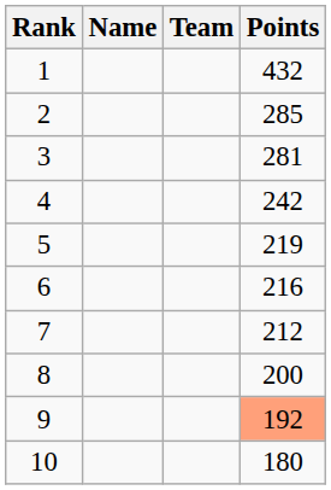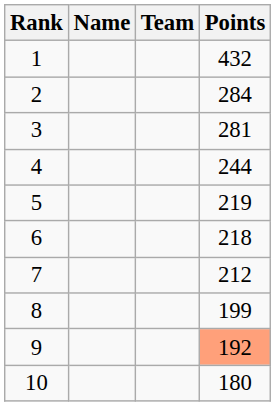 <table class="wikitable sortable">
 <tr>
 <th>Rank</th>
 <th>Name</th>
 <th>Team</th>
 <th>Points</th>
 </tr>
 <tr>
 <td align=center>1</td>
 <td></td>
 <td></td>
 <td align=center>432</td>
 </tr>
 <tr>
 <td align=center>2</td>
 <td></td>
 <td></td>
-<td align=center>285</td>
+<td align=center>284</td>
 </tr>
 <tr>
 <td align=center>3</td>
 <td></td>
 <td></td>
 <td align=center>281</td>
 </tr>
 <tr>
 <td align=center>4</td>
 <td></td>
 <td></td>
-<td align=center>242</td>
+<td align=center>244</td>
 </tr>
 <tr>
 <td align=center>5</td>
 <td></td>
 <td></td>
 <td align=center>219</td>
 </tr>
 <tr>
 <td align=center>6</td>
 <td></td>
 <td></td>
-<td align=center>216</td>
+<td align=center>218</td>
 </tr>
 <tr>
 <td align=center>7</td>
 <td></td>
 <td></td>
 <td align=center>212</td>
 </tr>
 <tr>
 <td align=center>8</td>
 <td></td>
 <td></td>
-<td align=center>200</td>
+<td align=center>199</td>
 </tr>
 <tr>
 <td align=center>9</td>
 <td></td>
 <td></td>
 <td align=center style="background: lightsalmon;">192</td>
 </tr>
 <tr>
 <td align=center>10</td>
 <td></td>
 <td></td>
 <td align=center>180</td>
 </tr>
 </table>
